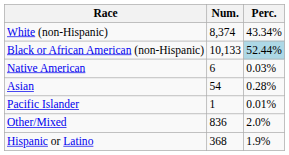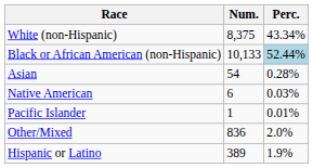 <table class="wikitable">
 <tr>
 <th>Race</th>
 <th>Num.</th>
 <th>Perc.</th>
 </tr>
 <tr>
 <td><a href='#'>White</a> (non-Hispanic)</td>
-<td>8,374</td>
+<td>8,375</td>
 <td>43.34%</td>
 </tr>
 <tr>
 <td><a href='#'>Black or African American</a> (non-Hispanic)</td>
 <td>10,133</td>
 <td style="background: lightblue;">52.44%</td>
 </tr>
 <tr>
+<td><a href='#'>Asian</a></td>
+<td>54</td>
+<td>0.28%</td>
+</tr>
+<tr>
 <td><a href='#'>Native American</a></td>
 <td>6</td>
 <td>0.03%</td>
-</tr>
-<tr>
-<td><a href='#'>Asian</a></td>
-<td>54</td>
-<td>0.28%</td>
 </tr>
 <tr>
 <td><a href='#'>Pacific Islander</a></td>
 <td>1</td>
 <td>0.01%</td>
 </tr>
 <tr>
 <td><a href='#'>Other/Mixed</a></td>
 <td>836</td>
 <td>2.0%</td>
 </tr>
 <tr>
 <td><a href='#'>Hispanic</a> or <a href='#'>Latino</a></td>
-<td>368</td>
+<td>389</td>
 <td>1.9%</td>
 </tr>
 </table>
